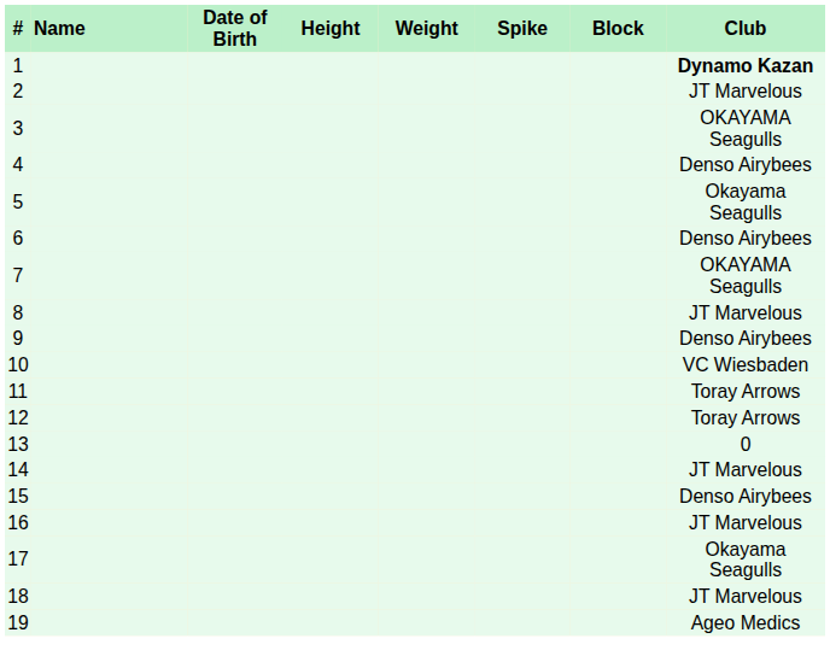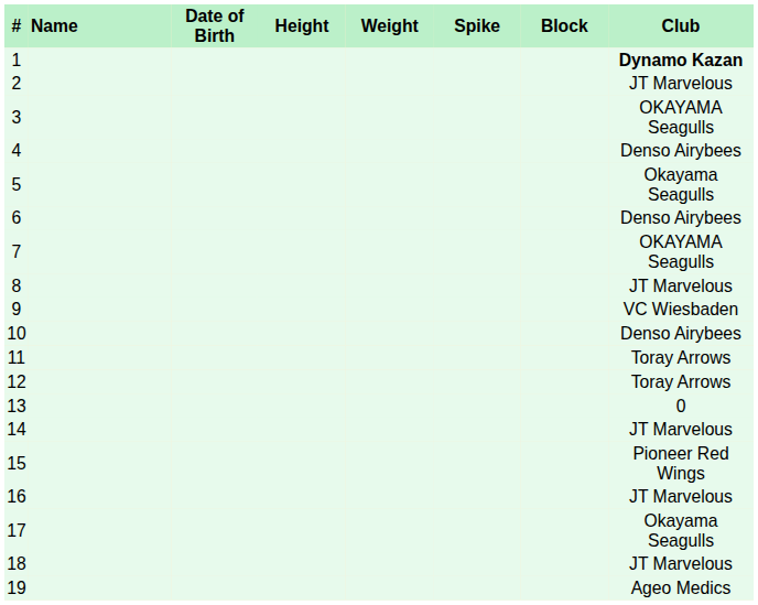 <table border=0 cellpadding=2 cellspacing=0  |- bgcolor=#FFECCE style="text-align:center; font-size:90%; width:100%">
 <tr bgcolor=#BBF0C9>
 <th>#</th>
 <th align=left width=20%>Name</th>
 <th width=12%>Date of Birth</th>
 <th width=12%>Height</th>
 <th width=12%>Weight</th>
 <th width=12%>Spike</th>
 <th width=12%>Block</th>
 <th width=20%>Club</th>
 </tr>
 <tr bgcolor=#E7FAEC>
 <td>1</td>
 <td align=left></td>
 <td align=right></td>
 <td></td>
 <td></td>
 <td></td>
 <td></td>
 <td><strong>Dynamo Kazan</strong></td>
 </tr>
 <tr bgcolor=#E7FAEC>
 <td>2</td>
 <td align=left></td>
 <td align=right></td>
 <td></td>
 <td></td>
 <td></td>
 <td></td>
 <td>JT Marvelous</td>
 </tr>
 <tr bgcolor=#E7FAEC>
 <td>3</td>
 <td align=left></td>
 <td align=right></td>
 <td></td>
 <td></td>
 <td></td>
 <td></td>
 <td>OKAYAMA Seagulls</td>
 </tr>
 <tr bgcolor=#E7FAEC>
 <td>4</td>
 <td align=left></td>
 <td align=right></td>
 <td></td>
 <td></td>
 <td></td>
 <td></td>
 <td>Denso Airybees</td>
 </tr>
 <tr bgcolor=#E7FAEC>
 <td>5</td>
 <td align=left></td>
 <td align=right></td>
 <td></td>
 <td></td>
 <td></td>
 <td></td>
 <td>Okayama Seagulls</td>
 </tr>
 <tr bgcolor=#E7FAEC>
 <td>6</td>
 <td align=left></td>
 <td align=right></td>
 <td></td>
 <td></td>
 <td></td>
 <td></td>
 <td>Denso Airybees</td>
 </tr>
 <tr bgcolor=#E7FAEC>
 <td>7</td>
 <td align=left></td>
 <td align=right></td>
 <td></td>
 <td></td>
 <td></td>
 <td></td>
 <td>OKAYAMA Seagulls</td>
 </tr>
 <tr bgcolor=#E7FAEC>
 <td>8</td>
 <td align=left></td>
 <td align=right></td>
 <td></td>
 <td></td>
 <td></td>
 <td></td>
 <td>JT Marvelous</td>
 </tr>
 <tr bgcolor=#E7FAEC>
 <td>9</td>
 <td align=left></td>
 <td align=right></td>
 <td></td>
 <td></td>
 <td></td>
 <td></td>
-<td>Denso Airybees</td>
+<td>VC Wiesbaden</td>
 </tr>
 <tr bgcolor=#E7FAEC>
 <td>10</td>
 <td align=left></td>
 <td align=right></td>
 <td></td>
 <td></td>
 <td></td>
 <td></td>
-<td>VC Wiesbaden</td>
+<td>Denso Airybees</td>
 </tr>
 <tr bgcolor=#E7FAEC>
 <td>11</td>
 <td align=left></td>
 <td align=right></td>
 <td></td>
 <td></td>
 <td></td>
 <td></td>
 <td>Toray Arrows</td>
 </tr>
 <tr bgcolor=#E7FAEC>
 <td>12</td>
 <td align=left></td>
 <td align=right></td>
 <td></td>
 <td></td>
 <td></td>
 <td></td>
 <td>Toray Arrows</td>
 </tr>
 <tr bgcolor=#E7FAEC>
 <td>13</td>
 <td align=left></td>
 <td align=right></td>
 <td></td>
 <td></td>
 <td></td>
 <td></td>
 <td>0</td>
 </tr>
 <tr bgcolor=#E7FAEC>
 <td>14</td>
 <td align=left></td>
 <td align=right></td>
 <td></td>
 <td></td>
 <td></td>
 <td></td>
 <td>JT Marvelous</td>
 </tr>
 <tr bgcolor=#E7FAEC>
 <td>15</td>
 <td align=left></td>
 <td align=right></td>
 <td></td>
 <td></td>
 <td></td>
 <td></td>
-<td>Denso Airybees</td>
+<td>Pioneer Red Wings</td>
 </tr>
 <tr bgcolor=#E7FAEC>
 <td>16</td>
 <td align=left></td>
 <td align=right></td>
 <td></td>
 <td></td>
 <td></td>
 <td></td>
 <td>JT Marvelous</td>
 </tr>
 <tr bgcolor=#E7FAEC>
 <td>17</td>
 <td align=left></td>
 <td align=right></td>
 <td></td>
 <td></td>
 <td></td>
 <td></td>
 <td>Okayama Seagulls</td>
 </tr>
 <tr bgcolor=#E7FAEC>
 <td>18</td>
 <td align=left></td>
 <td align=right></td>
 <td></td>
 <td></td>
 <td></td>
 <td></td>
 <td>JT Marvelous</td>
 </tr>
 <tr bgcolor=#E7FAEC>
 <td>19</td>
 <td align=left></td>
 <td align=right></td>
 <td></td>
 <td></td>
 <td></td>
 <td></td>
 <td>Ageo Medics</td>
 </tr>
 </table>
